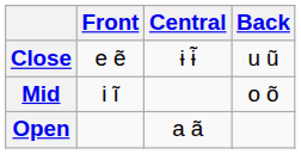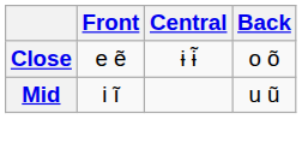 <table class="wikitable" style="text-align:center">
 <tr>
 <th></th>
 <th><a href='#'>Front</a></th>
 <th><a href='#'>Central</a></th>
 <th><a href='#'>Back</a></th>
 </tr>
 <tr align="center">
 <th><a href='#'>Close</a></th>
 <td>e ẽ</td>
 <td>ɨ ɨ̃</td>
-<td>u ũ</td>
+<td>o õ</td>
 </tr>
 <tr>
 <th><a href='#'>Mid</a></th>
 <td>i ĩ</td>
 <td></td>
-<td>o õ</td>
-</tr>
-<tr align="center">
-<th><a href='#'>Open</a></th>
-<td></td>
-<td>a ã</td>
-<td></td>
+<td>u ũ</td>
 </tr>
 </table>
